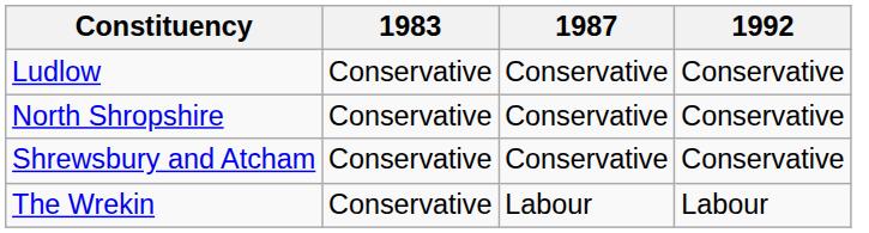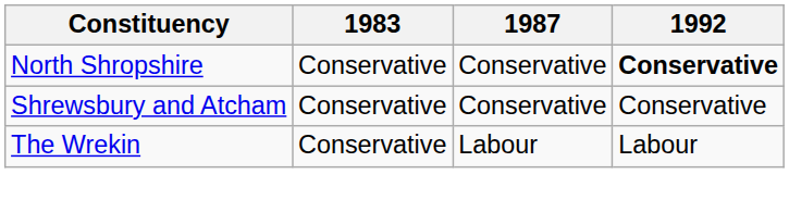 <table class="wikitable">
 <tr>
 <th>Constituency</th>
 <th>1983</th>
 <th>1987</th>
 <th>1992</th>
 </tr>
 <tr>
-<td><a href='#'>Ludlow</a></td>
-<td bgcolor=>Conservative</td>
-<td bgcolor=>Conservative</td>
-<td bgcolor=>Conservative</td>
-</tr>
-<tr>
 <td><a href='#'>North Shropshire</a></td>
 <td bgcolor=>Conservative</td>
 <td bgcolor=>Conservative</td>
-<td bgcolor=>Conservative</td>
+<td bgcolor=><strong>Conservative</strong></td>
 </tr>
 <tr>
 <td><a href='#'>Shrewsbury and Atcham</a></td>
 <td bgcolor=>Conservative</td>
 <td bgcolor=>Conservative</td>
 <td bgcolor=>Conservative</td>
 </tr>
 <tr>
 <td><a href='#'>The Wrekin</a></td>
 <td bgcolor=>Conservative</td>
 <td bgcolor=>Labour</td>
 <td bgcolor=>Labour</td>
 </tr>
 </table>
